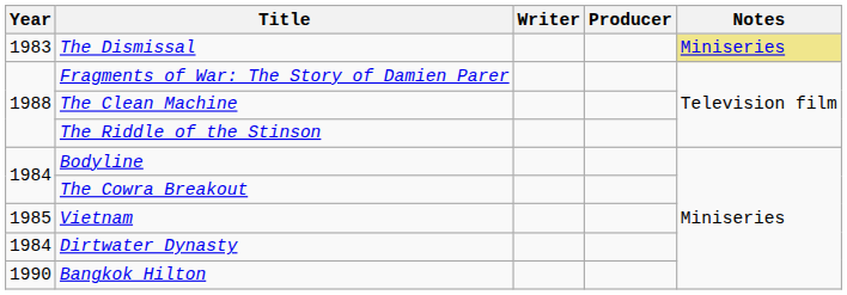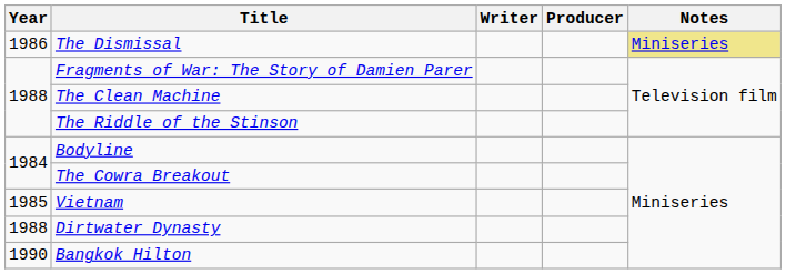 <table class="wikitable">
 <tr>
 <th>Year</th>
 <th>Title</th>
 <th>Writer</th>
 <th>Producer</th>
 <th>Notes</th>
 </tr>
 <tr>
-<td>1983</td>
+<td>1986</td>
 <td><em><a href='#'>The Dismissal</a></em></td>
 <td></td>
 <td></td>
 <td style="background: khaki;"><a href='#'>Miniseries</a></td>
 </tr>
 <tr>
 <td rowspan="3">1988</td>
 <td><em><a href='#'>Fragments of War: The Story of Damien Parer</a></em></td>
 <td></td>
 <td></td>
 <td rowspan="3">Television film</td>
 </tr>
 <tr>
 <td><em><a href='#'>The Clean Machine</a></em></td>
 <td></td>
 <td></td>
 </tr>
 <tr>
 <td><em><a href='#'>The Riddle of the Stinson</a></em></td>
 <td></td>
 <td></td>
 </tr>
 <tr>
 <td rowspan="2">1984</td>
 <td><em><a href='#'>Bodyline</a></em></td>
 <td></td>
 <td></td>
 <td rowspan="5">Miniseries</td>
 </tr>
 <tr>
 <td><em><a href='#'>The Cowra Breakout</a></em></td>
 <td></td>
 <td></td>
 </tr>
 <tr>
 <td>1985</td>
 <td><em><a href='#'>Vietnam</a></em></td>
 <td></td>
 <td></td>
 </tr>
 <tr>
-<td>1984</td>
+<td>1988</td>
 <td><em><a href='#'>Dirtwater Dynasty</a></em></td>
 <td></td>
 <td></td>
 </tr>
 <tr>
 <td>1990</td>
 <td><em><a href='#'>Bangkok Hilton</a></em></td>
 <td></td>
 <td></td>
 </tr>
 </table>
